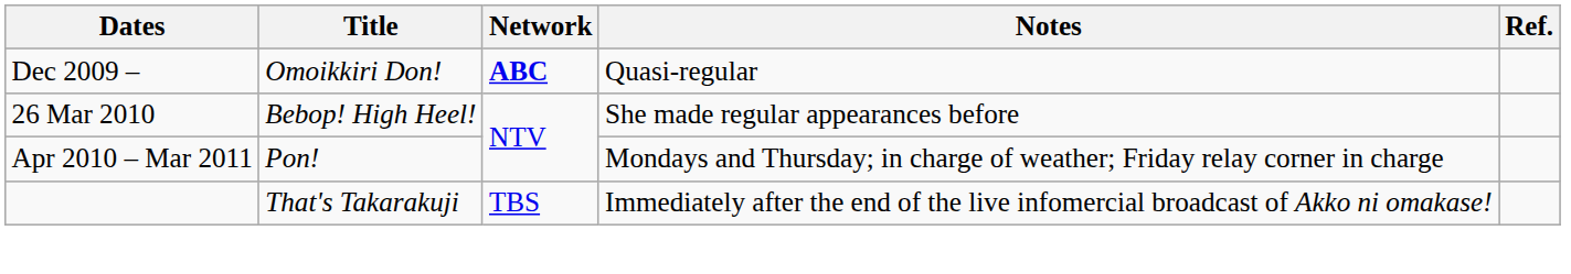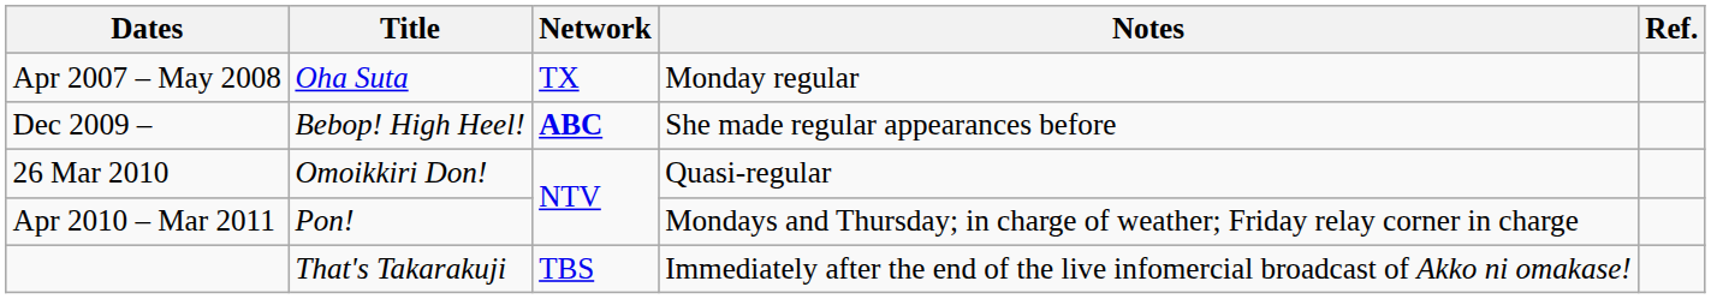 <table class="wikitable">
 <tr>
 <th>Dates</th>
 <th>Title</th>
 <th>Network</th>
 <th>Notes</th>
 <th>Ref.</th>
 </tr>
 <tr>
+<td>Apr 2007 – May 2008</td>
+<td><em><a href='#'>Oha Suta</a></em></td>
+<td><a href='#'>TX</a></td>
+<td>Monday regular</td>
+<td></td>
+</tr>
+<tr>
 <td>Dec 2009 –</td>
-<td><em>Omoikkiri Don!</em></td>
+<td><em>Bebop! High Heel!</em></td>
 <td><strong><a href='#'>ABC</a></strong></td>
-<td>Quasi-regular</td>
+<td>She made regular appearances before</td>
 </tr>
 <tr>
 <td>26 Mar 2010</td>
-<td><em>Bebop! High Heel!</em></td>
+<td><em>Omoikkiri Don!</em></td>
 <td rowspan="2"><a href='#'>NTV</a></td>
-<td>She made regular appearances before</td>
+<td>Quasi-regular</td>
 <td></td>
 </tr>
 <tr>
 <td>Apr 2010 – Mar 2011</td>
 <td><em>Pon!</em></td>
 <td>Mondays and Thursday; in charge of weather; Friday relay corner in charge</td>
 <td></td>
 </tr>
 <tr>
 <td></td>
 <td><em>That's Takarakuji</em></td>
 <td><a href='#'>TBS</a></td>
 <td>Immediately after the end of the live infomercial broadcast of <em>Akko ni omakase!</em></td>
 <td></td>
 </tr>
 </table>
